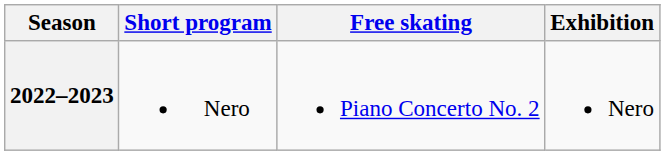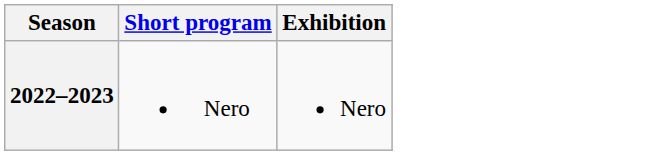 <table class=wikitable style=text-align:center>
 <tr>
 <th>Season</th>
 <th><a href='#'>Short program</a></th>
-<th><a href='#'>Free skating</a></th>
 <th>Exhibition</th>
 </tr>
 <tr>
 <th>2022–2023</th>
 <td><br><ul><li>Nero <br> </li></ul></td>
-<td><br><ul><li><a href='#'>Piano Concerto No. 2</a> <br> </li></ul></td>
 <td><br><ul><li>Nero <br> </li></ul></td>
 </tr>
 </table>
